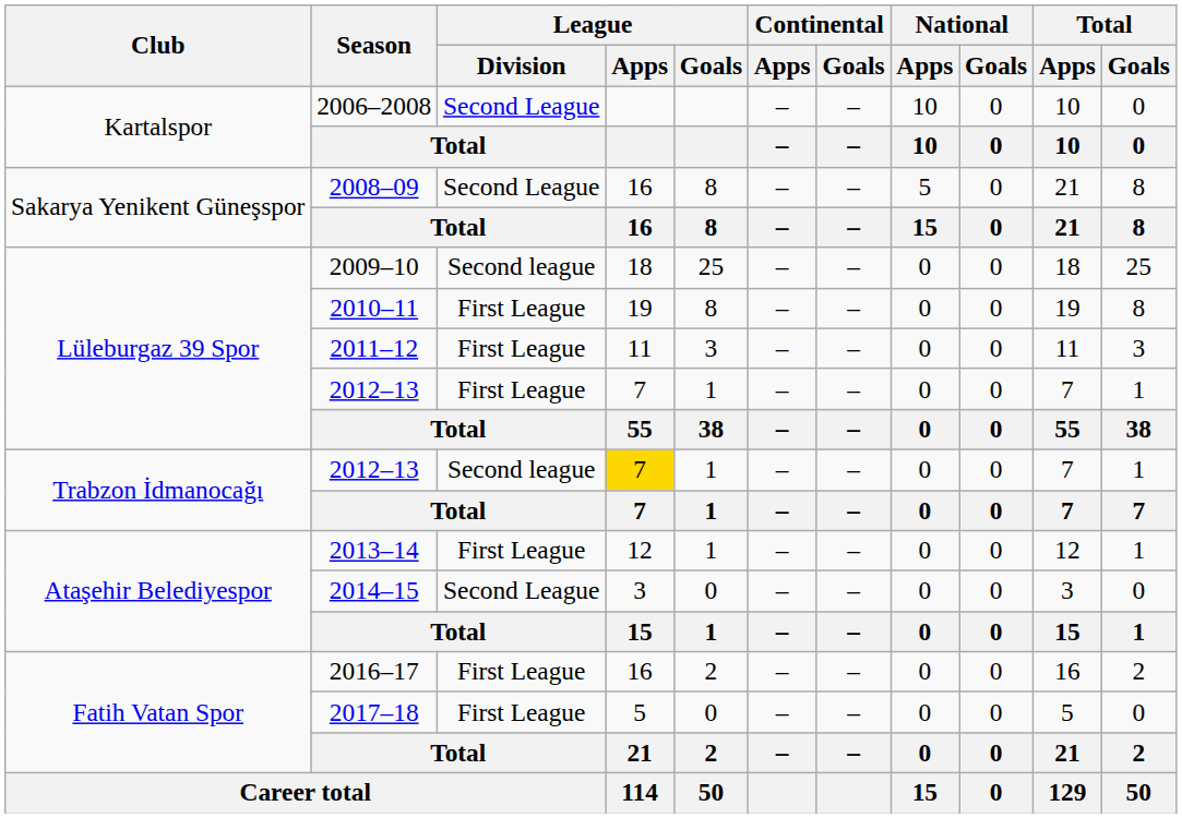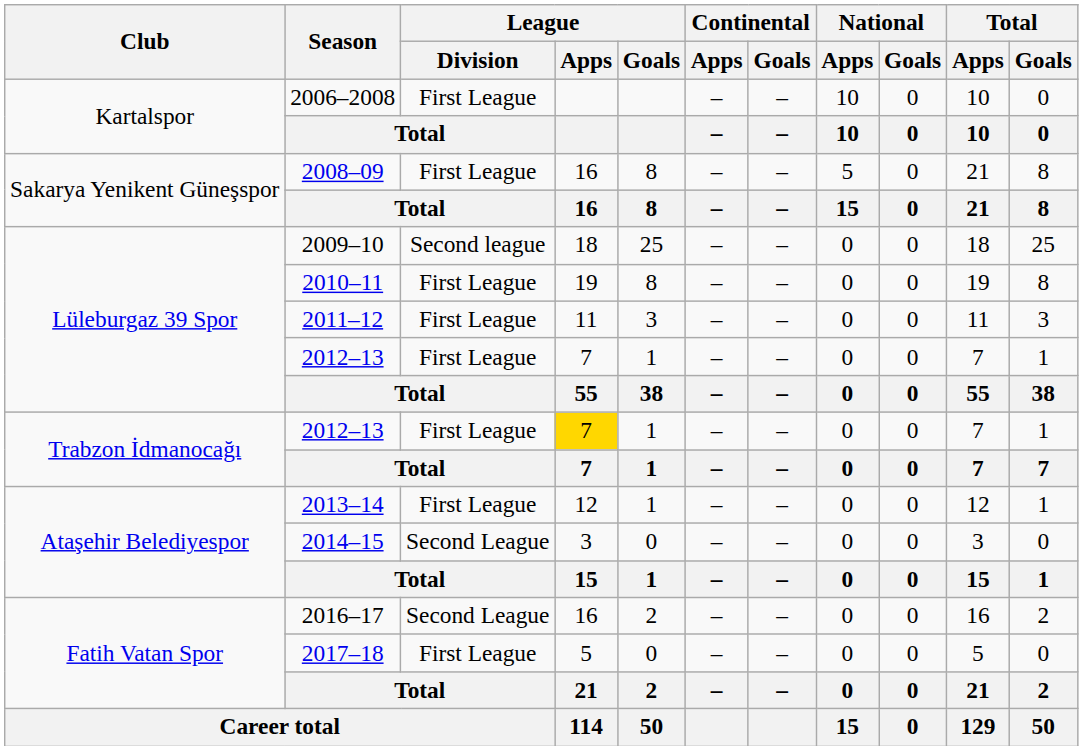 <table class="wikitable" style="text-align: center;">
 <tr>
 <th rowspan=2>Club</th>
 <th rowspan=2>Season</th>
 <th colspan=3>League</th>
 <th colspan=2>Continental</th>
 <th colspan=2>National</th>
 <th colspan=2>Total</th>
 </tr>
 <tr>
 <th>Division</th>
 <th>Apps</th>
 <th>Goals</th>
 <th>Apps</th>
 <th>Goals</th>
 <th>Apps</th>
 <th>Goals</th>
 <th>Apps</th>
 <th>Goals</th>
 </tr>
 <tr>
 <td rowspan=2>Kartalspor</td>
 <td>2006–2008</td>
-<td><a href='#'>Second League</a></td>
+<td>First League</td>
 <td></td>
 <td></td>
 <td>–</td>
 <td>–</td>
 <td>10</td>
 <td>0</td>
 <td>10</td>
 <td>0</td>
 </tr>
 <tr>
 <th colspan=2>Total</th>
 <th></th>
 <th></th>
 <th>–</th>
 <th>–</th>
 <th>10</th>
 <th>0</th>
 <th>10</th>
 <th>0</th>
 </tr>
 <tr>
 <td rowspan=2>Sakarya Yenikent Güneşspor</td>
 <td><a href='#'>2008–09</a></td>
-<td>Second League</td>
+<td>First League</td>
 <td>16</td>
 <td>8</td>
 <td>–</td>
 <td>–</td>
 <td>5</td>
 <td>0</td>
 <td>21</td>
 <td>8</td>
 </tr>
 <tr>
 <th colspan=2>Total</th>
 <th>16</th>
 <th>8</th>
 <th>–</th>
 <th>–</th>
 <th>15</th>
 <th>0</th>
 <th>21</th>
 <th>8</th>
 </tr>
 <tr>
 <td rowspan=5><a href='#'>Lüleburgaz 39 Spor</a></td>
 <td>2009–10</td>
 <td>Second league</td>
 <td>18</td>
 <td>25</td>
 <td>–</td>
 <td>–</td>
 <td>0</td>
 <td>0</td>
 <td>18</td>
 <td>25</td>
 </tr>
 <tr>
 <td><a href='#'>2010–11</a></td>
 <td>First League</td>
 <td>19</td>
 <td>8</td>
 <td>–</td>
 <td>–</td>
 <td>0</td>
 <td>0</td>
 <td>19</td>
 <td>8</td>
 </tr>
 <tr>
 <td><a href='#'>2011–12</a></td>
 <td>First League</td>
 <td>11</td>
 <td>3</td>
 <td>–</td>
 <td>–</td>
 <td>0</td>
 <td>0</td>
 <td>11</td>
 <td>3</td>
 </tr>
 <tr>
 <td><a href='#'>2012–13</a></td>
 <td>First League</td>
 <td>7</td>
 <td>1</td>
 <td>–</td>
 <td>–</td>
 <td>0</td>
 <td>0</td>
 <td>7</td>
 <td>1</td>
 </tr>
 <tr>
 <th colspan=2>Total</th>
 <th>55</th>
 <th>38</th>
 <th>–</th>
 <th>–</th>
 <th>0</th>
 <th>0</th>
 <th>55</th>
 <th>38</th>
 </tr>
 <tr>
 <td rowspan=2><a href='#'>Trabzon İdmanocağı</a></td>
 <td><a href='#'>2012–13</a></td>
-<td>Second league</td>
+<td>First League</td>
 <td style="background: gold;">7</td>
 <td>1</td>
 <td>–</td>
 <td>–</td>
 <td>0</td>
 <td>0</td>
 <td>7</td>
 <td>1</td>
 </tr>
 <tr>
 <th colspan=2>Total</th>
 <th>7</th>
 <th>1</th>
 <th>–</th>
 <th>–</th>
 <th>0</th>
 <th>0</th>
 <th>7</th>
 <th>7</th>
 </tr>
 <tr>
 <td rowspan=3><a href='#'>Ataşehir Belediyespor</a></td>
 <td><a href='#'>2013–14</a></td>
 <td>First League</td>
 <td>12</td>
 <td>1</td>
 <td>–</td>
 <td>–</td>
 <td>0</td>
 <td>0</td>
 <td>12</td>
 <td>1</td>
 </tr>
 <tr>
 <td><a href='#'>2014–15</a></td>
 <td>Second League</td>
 <td>3</td>
 <td>0</td>
 <td>–</td>
 <td>–</td>
 <td>0</td>
 <td>0</td>
 <td>3</td>
 <td>0</td>
 </tr>
 <tr>
 <th colspan=2>Total</th>
 <th>15</th>
 <th>1</th>
 <th>–</th>
 <th>–</th>
 <th>0</th>
 <th>0</th>
 <th>15</th>
 <th>1</th>
 </tr>
 <tr>
 <td rowspan=3><a href='#'>Fatih Vatan Spor</a></td>
 <td>2016–17</td>
-<td>First League</td>
+<td>Second League</td>
 <td>16</td>
 <td>2</td>
 <td>–</td>
 <td>–</td>
 <td>0</td>
 <td>0</td>
 <td>16</td>
 <td>2</td>
 </tr>
 <tr>
 <td><a href='#'>2017–18</a></td>
 <td>First League</td>
 <td>5</td>
 <td>0</td>
 <td>–</td>
 <td>–</td>
 <td>0</td>
 <td>0</td>
 <td>5</td>
 <td>0</td>
 </tr>
 <tr>
 <th colspan=2>Total</th>
 <th>21</th>
 <th>2</th>
 <th>–</th>
 <th>–</th>
 <th>0</th>
 <th>0</th>
 <th>21</th>
 <th>2</th>
 </tr>
 <tr>
 <th colspan=3>Career total</th>
 <th>114</th>
 <th>50</th>
 <th></th>
 <th></th>
 <th>15</th>
 <th>0</th>
 <th>129</th>
 <th>50</th>
 </tr>
 </table>
